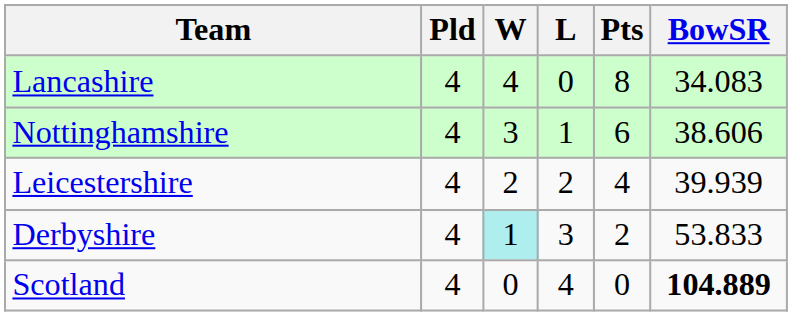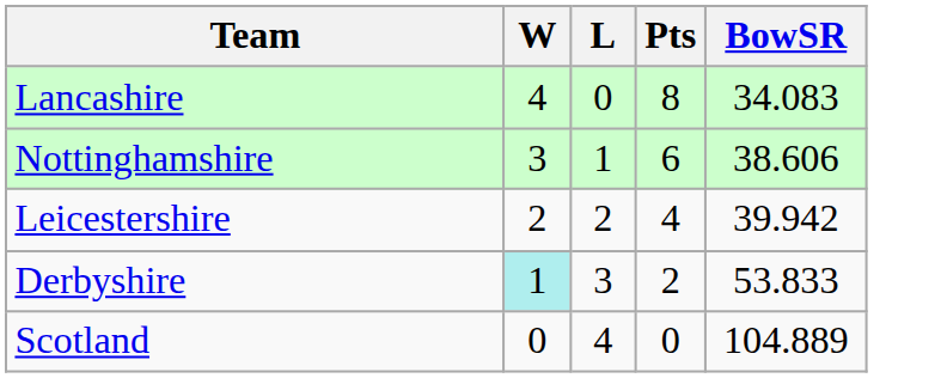 <table class="wikitable" style="text-align: center;">
 <tr>
 <th width=200>Team</th>
-<th width=20>Pld</th>
 <th width=20>W</th>
 <th width=20>L</th>
 <th width=20>Pts</th>
 <th width=60><a href='#'>BowSR</a></th>
 </tr>
 <tr bgcolor="#ccffcc">
 <td align=left><a href='#'>Lancashire</a></td>
 <td>4</td>
-<td>4</td>
 <td>0</td>
 <td>8</td>
 <td>34.083</td>
 </tr>
 <tr bgcolor="#ccffcc">
 <td align=left><a href='#'>Nottinghamshire</a></td>
-<td>4</td>
 <td>3</td>
 <td>1</td>
 <td>6</td>
 <td>38.606</td>
 </tr>
 <tr>
 <td align=left><a href='#'>Leicestershire</a></td>
-<td>4</td>
 <td>2</td>
 <td>2</td>
 <td>4</td>
-<td>39.939</td>
+<td>39.942</td>
 </tr>
 <tr>
 <td align=left><a href='#'>Derbyshire</a></td>
-<td>4</td>
 <td style="background: paleturquoise;">1</td>
 <td>3</td>
 <td>2</td>
 <td>53.833</td>
 </tr>
 <tr>
 <td align=left><a href='#'>Scotland</a></td>
-<td>4</td>
 <td>0</td>
 <td>4</td>
 <td>0</td>
-<td><strong>104.889</strong></td>
+<td>104.889</td>
 </tr>
 </table>
